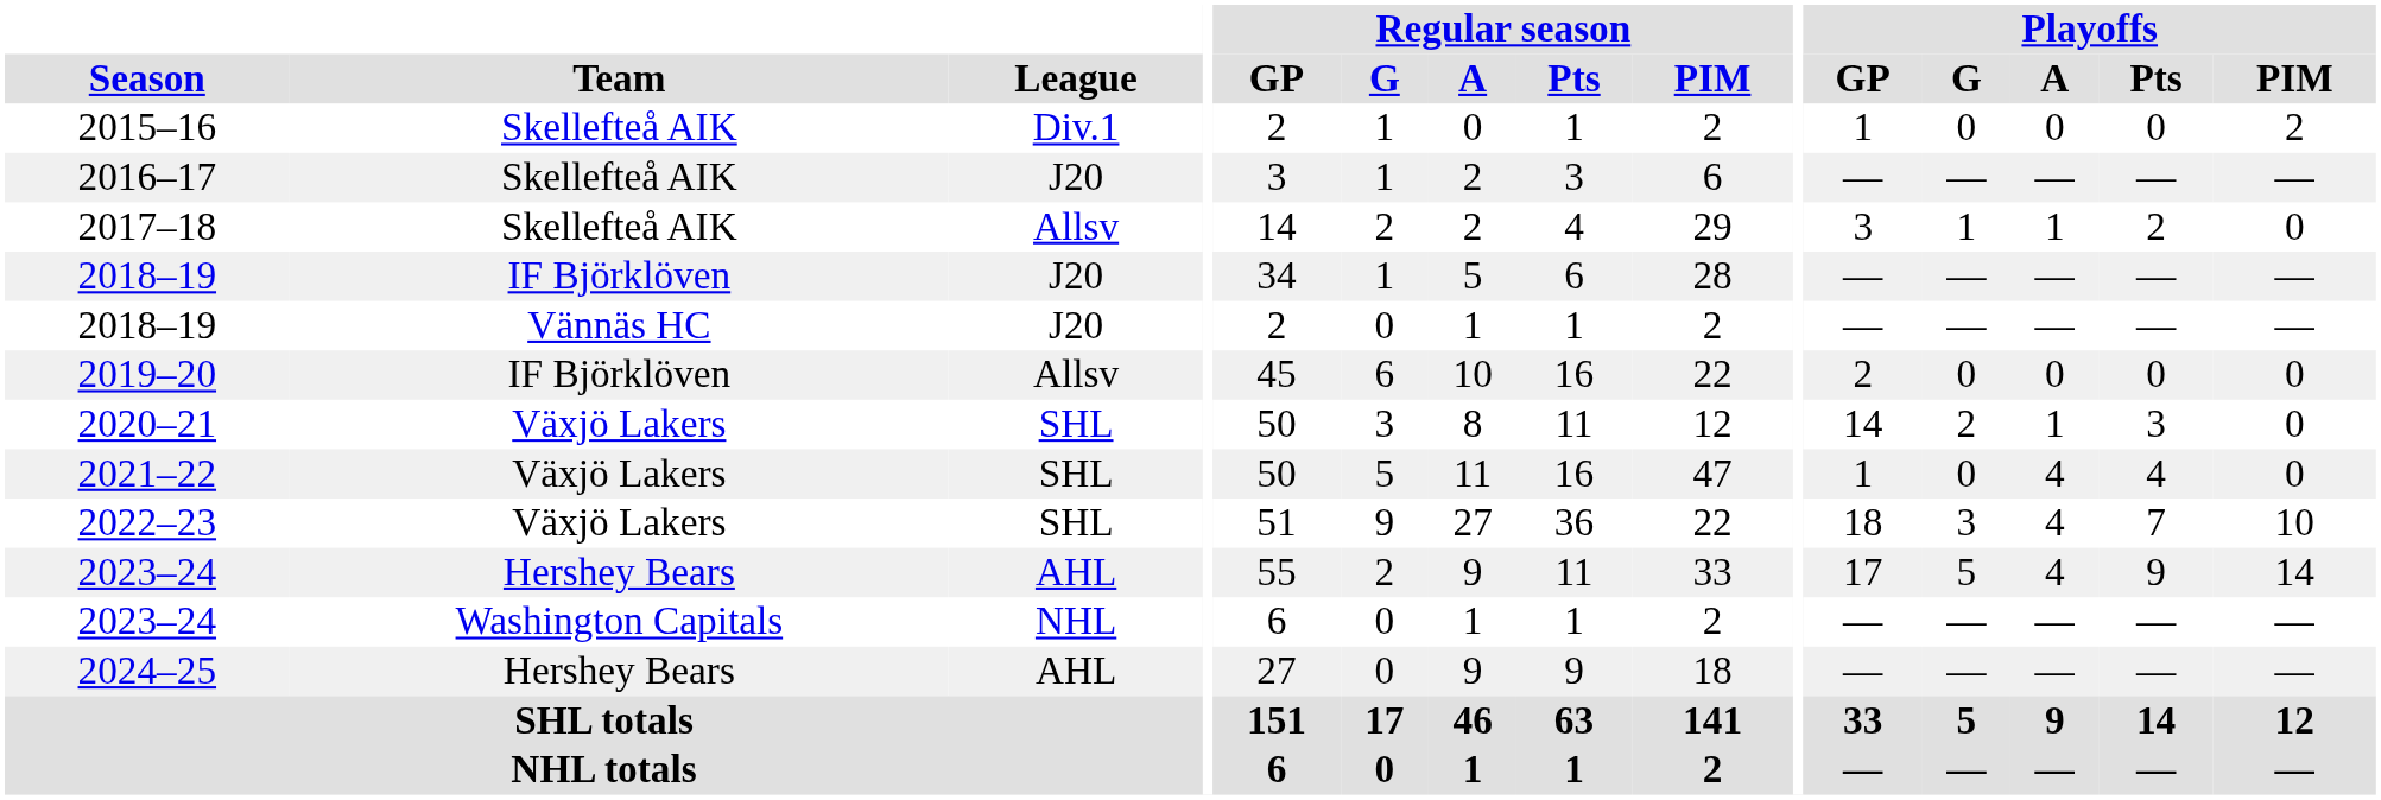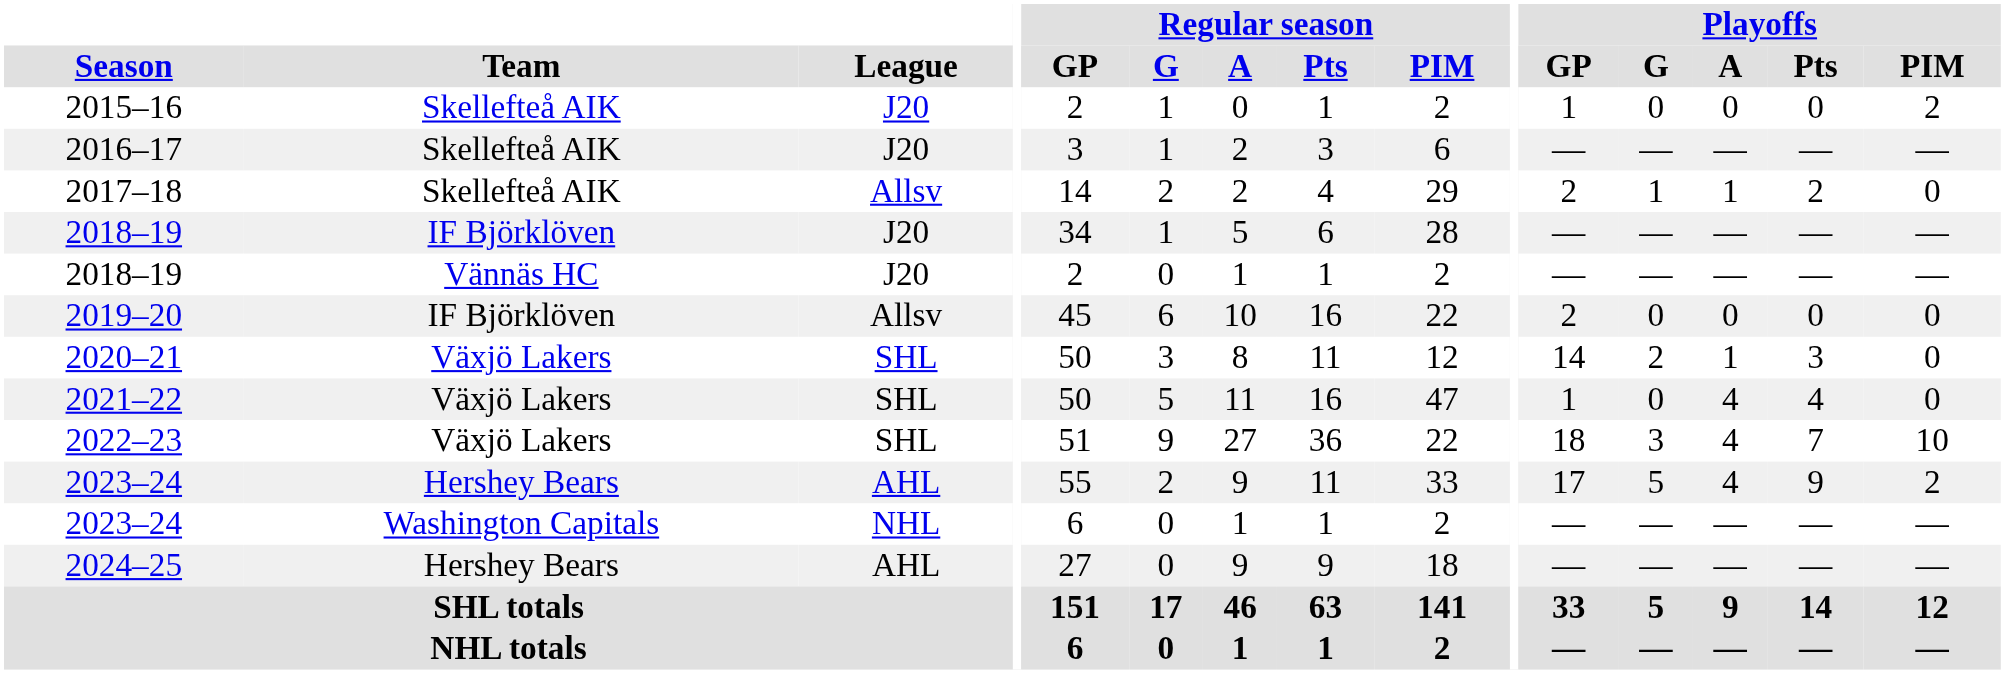 <table border="0" cellpadding="1" cellspacing="0" style="text-align:center; width:60em">
 <tr bgcolor="#e0e0e0">
 <th colspan="3" bgcolor="#ffffff"></th>
 <th rowspan="99" bgcolor="#ffffff"></th>
 <th colspan="5"><a href='#'>Regular season</a></th>
 <th rowspan="99" bgcolor="#ffffff"></th>
 <th colspan="5"><a href='#'>Playoffs</a></th>
 </tr>
 <tr bgcolor="#e0e0e0">
 <th><a href='#'>Season</a></th>
 <th>Team</th>
 <th>League</th>
 <th>GP</th>
 <th><a href='#'>G</a></th>
 <th><a href='#'>A</a></th>
 <th><a href='#'>Pts</a></th>
 <th><a href='#'>PIM</a></th>
 <th>GP</th>
 <th>G</th>
 <th>A</th>
 <th>Pts</th>
 <th>PIM</th>
 </tr>
 <tr>
 <td>2015–16</td>
 <td><a href='#'>Skellefteå AIK</a></td>
-<td><a href='#'>Div.1</a></td>
+<td><a href='#'>J20</a></td>
 <td>2</td>
 <td>1</td>
 <td>0</td>
 <td>1</td>
 <td>2</td>
 <td>1</td>
 <td>0</td>
 <td>0</td>
 <td>0</td>
 <td>2</td>
 </tr>
 <tr bgcolor="#f0f0f0">
 <td>2016–17</td>
 <td>Skellefteå AIK</td>
 <td>J20</td>
 <td>3</td>
 <td>1</td>
 <td>2</td>
 <td>3</td>
 <td>6</td>
 <td>—</td>
 <td>—</td>
 <td>—</td>
 <td>—</td>
 <td>—</td>
 </tr>
 <tr>
 <td>2017–18</td>
 <td>Skellefteå AIK</td>
 <td><a href='#'>Allsv</a></td>
 <td>14</td>
 <td>2</td>
 <td>2</td>
 <td>4</td>
 <td>29</td>
-<td>3</td>
+<td>2</td>
 <td>1</td>
 <td>1</td>
 <td>2</td>
 <td>0</td>
 </tr>
 <tr bgcolor="#f0f0f0">
 <td><a href='#'>2018–19</a></td>
 <td><a href='#'>IF Björklöven</a></td>
 <td>J20</td>
 <td>34</td>
 <td>1</td>
 <td>5</td>
 <td>6</td>
 <td>28</td>
 <td>—</td>
 <td>—</td>
 <td>—</td>
 <td>—</td>
 <td>—</td>
 </tr>
 <tr>
 <td 2018–19 Hockeyettan season>2018–19</td>
 <td><a href='#'>Vännäs HC</a></td>
 <td>J20</td>
 <td>2</td>
 <td>0</td>
 <td>1</td>
 <td>1</td>
 <td>2</td>
 <td>—</td>
 <td>—</td>
 <td>—</td>
 <td>—</td>
 <td>—</td>
 </tr>
 <tr bgcolor="#f0f0f0">
 <td><a href='#'>2019–20</a></td>
 <td>IF Björklöven</td>
 <td>Allsv</td>
 <td>45</td>
 <td>6</td>
 <td>10</td>
 <td>16</td>
 <td>22</td>
 <td>2</td>
 <td>0</td>
 <td>0</td>
 <td>0</td>
 <td>0</td>
 </tr>
 <tr>
 <td><a href='#'>2020–21</a></td>
 <td><a href='#'>Växjö Lakers</a></td>
 <td><a href='#'>SHL</a></td>
 <td>50</td>
 <td>3</td>
 <td>8</td>
 <td>11</td>
 <td>12</td>
 <td>14</td>
 <td>2</td>
 <td>1</td>
 <td>3</td>
 <td>0</td>
 </tr>
 <tr bgcolor="#f0f0f0">
 <td><a href='#'>2021–22</a></td>
 <td>Växjö Lakers</td>
 <td>SHL</td>
 <td>50</td>
 <td>5</td>
 <td>11</td>
 <td>16</td>
 <td>47</td>
 <td>1</td>
 <td>0</td>
 <td>4</td>
 <td>4</td>
 <td>0</td>
 </tr>
 <tr>
 <td><a href='#'>2022–23</a></td>
 <td>Växjö Lakers</td>
 <td>SHL</td>
 <td>51</td>
 <td>9</td>
 <td>27</td>
 <td>36</td>
 <td>22</td>
 <td>18</td>
 <td>3</td>
 <td>4</td>
 <td>7</td>
 <td>10</td>
 </tr>
 <tr bgcolor="#f0f0f0">
 <td><a href='#'>2023–24</a></td>
 <td><a href='#'>Hershey Bears</a></td>
 <td><a href='#'>AHL</a></td>
 <td>55</td>
 <td>2</td>
 <td>9</td>
 <td>11</td>
 <td>33</td>
 <td>17</td>
 <td>5</td>
 <td>4</td>
 <td>9</td>
-<td>14</td>
+<td>2</td>
 </tr>
 <tr>
 <td><a href='#'>2023–24</a></td>
 <td><a href='#'>Washington Capitals</a></td>
 <td><a href='#'>NHL</a></td>
 <td>6</td>
 <td>0</td>
 <td>1</td>
 <td>1</td>
 <td>2</td>
 <td>—</td>
 <td>—</td>
 <td>—</td>
 <td>—</td>
 <td>—</td>
 </tr>
 <tr bgcolor="#f0f0f0">
 <td><a href='#'>2024–25</a></td>
 <td>Hershey Bears</td>
 <td>AHL</td>
 <td>27</td>
 <td>0</td>
 <td>9</td>
 <td>9</td>
 <td>18</td>
 <td>—</td>
 <td>—</td>
 <td>—</td>
 <td>—</td>
 <td>—</td>
 </tr>
 <tr bgcolor="#e0e0e0">
 <th colspan="3">SHL totals</th>
 <th>151</th>
 <th>17</th>
 <th>46</th>
 <th>63</th>
 <th>141</th>
 <th>33</th>
 <th>5</th>
 <th>9</th>
 <th>14</th>
 <th>12</th>
 </tr>
 <tr bgcolor="#e0e0e0">
 <th colspan="3">NHL totals</th>
 <th>6</th>
 <th>0</th>
 <th>1</th>
 <th>1</th>
 <th>2</th>
 <th>—</th>
 <th>—</th>
 <th>—</th>
 <th>—</th>
 <th>—</th>
 </tr>
 </table>
